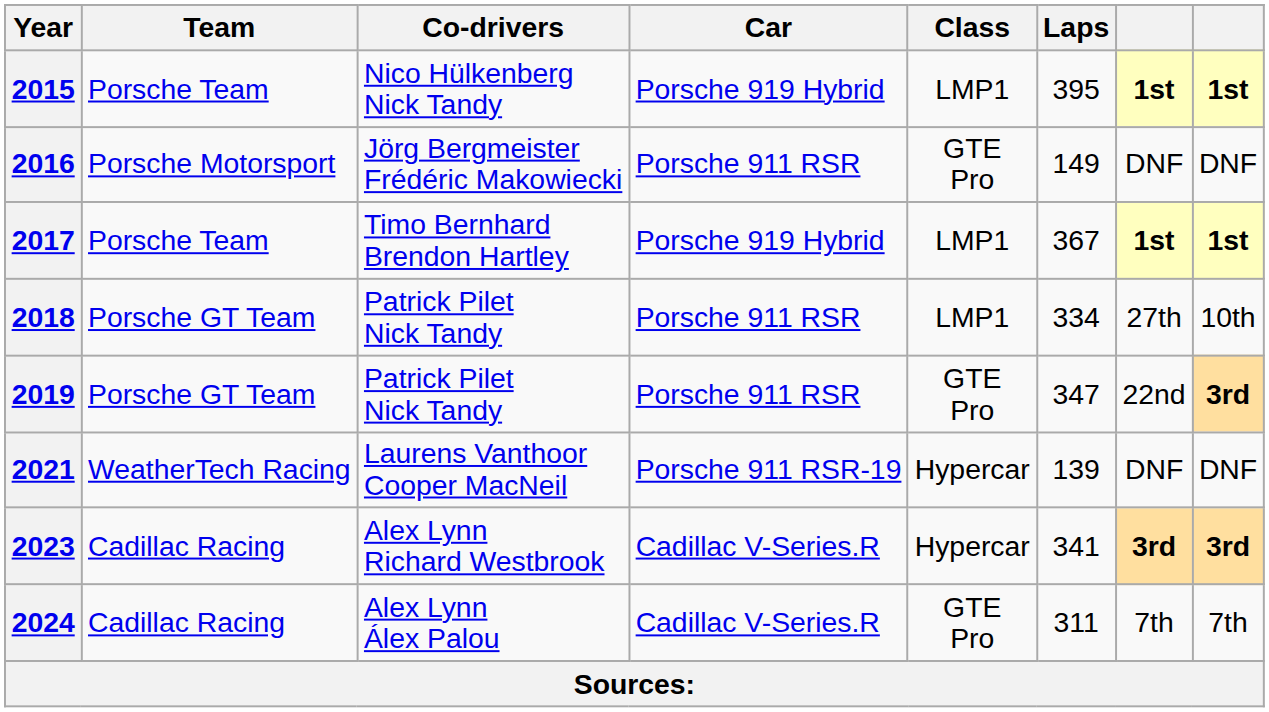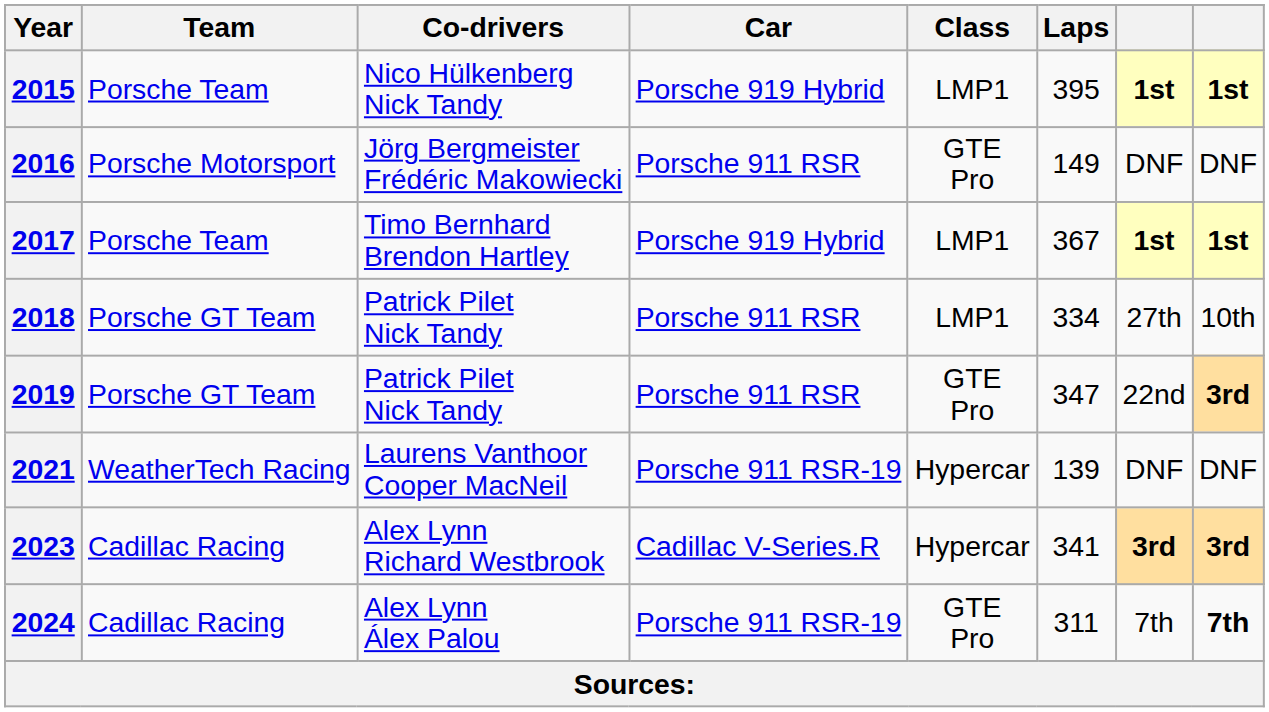 <table class="wikitable" style="text-align:center; font-size:90%">
 <tr>
 <th>Year</th>
 <th>Team</th>
 <th>Co-drivers</th>
 <th>Car</th>
 <th>Class</th>
 <th>Laps</th>
 <th></th>
 <th></th>
 </tr>
 <tr>
 <th><a href='#'>2015</a></th>
 <td align="left" nowrap> <a href='#'>Porsche Team</a></td>
 <td align="left" nowrap> <a href='#'>Nico Hülkenberg</a><br> <a href='#'>Nick Tandy</a></td>
 <td align="left" nowrap><a href='#'>Porsche 919 Hybrid</a></td>
 <td>LMP1</td>
 <td>395</td>
 <td style="background:#FFFFBF;"><strong>1st</strong></td>
 <td style="background:#FFFFBF;"><strong>1st</strong></td>
 </tr>
 <tr>
 <th><a href='#'>2016</a></th>
 <td align="left" nowrap> <a href='#'>Porsche Motorsport</a></td>
 <td align="left" nowrap> <a href='#'>Jörg Bergmeister</a><br> <a href='#'>Frédéric Makowiecki</a></td>
 <td align="left" nowrap><a href='#'>Porsche 911 RSR</a></td>
 <td>GTE<br>Pro</td>
 <td>149</td>
 <td>DNF</td>
 <td>DNF</td>
 </tr>
 <tr>
 <th><a href='#'>2017</a></th>
 <td align="left" nowrap> <a href='#'>Porsche Team</a></td>
 <td align="left" nowrap> <a href='#'>Timo Bernhard</a><br> <a href='#'>Brendon Hartley</a></td>
 <td align="left" nowrap><a href='#'>Porsche 919 Hybrid</a></td>
 <td>LMP1</td>
 <td>367</td>
 <td style="background:#FFFFBF;"><strong>1st</strong></td>
 <td style="background:#FFFFBF;"><strong>1st</strong></td>
 </tr>
 <tr>
 <th><a href='#'>2018</a></th>
 <td align="left" nowrap> <a href='#'>Porsche GT Team</a></td>
 <td align="left" nowrap> <a href='#'>Patrick Pilet</a><br> <a href='#'>Nick Tandy</a></td>
 <td align="left" nowrap><a href='#'>Porsche 911 RSR</a></td>
 <td>LMP1</td>
 <td>334</td>
 <td>27th</td>
 <td>10th</td>
 </tr>
 <tr>
 <th><a href='#'>2019</a></th>
 <td align="left" nowrap> <a href='#'>Porsche GT Team</a></td>
 <td align="left" nowrap> <a href='#'>Patrick Pilet</a><br> <a href='#'>Nick Tandy</a></td>
 <td align="left" nowrap><a href='#'>Porsche 911 RSR</a></td>
 <td>GTE<br>Pro</td>
 <td>347</td>
 <td>22nd</td>
 <td style="background:#FFDF9F;"><strong>3rd</strong></td>
 </tr>
 <tr>
 <th><a href='#'>2021</a></th>
 <td align="left" nowrap> <a href='#'>WeatherTech Racing</a></td>
 <td align="left" nowrap> <a href='#'>Laurens Vanthoor</a><br> <a href='#'>Cooper MacNeil</a></td>
 <td align="left" nowrap><a href='#'>Porsche 911 RSR-19</a></td>
 <td>Hypercar</td>
 <td>139</td>
 <td>DNF</td>
 <td>DNF</td>
 </tr>
 <tr>
 <th><a href='#'>2023</a></th>
 <td align="left" nowrap> <a href='#'>Cadillac Racing</a></td>
 <td align="left" nowrap> <a href='#'>Alex Lynn</a><br> <a href='#'>Richard Westbrook</a></td>
 <td align="left" nowrap><a href='#'>Cadillac V-Series.R</a></td>
 <td>Hypercar</td>
 <td>341</td>
 <td style="background:#FFDF9F;"><strong>3rd</strong></td>
 <td style="background:#FFDF9F;"><strong>3rd</strong></td>
 </tr>
 <tr>
 <th><a href='#'>2024</a></th>
 <td align="left" nowrap> <a href='#'>Cadillac Racing</a></td>
 <td align="left" nowrap> <a href='#'>Alex Lynn</a><br> <a href='#'>Álex Palou</a></td>
-<td align="left" nowrap><a href='#'>Cadillac V-Series.R</a></td>
+<td align="left" nowrap><a href='#'>Porsche 911 RSR-19</a></td>
 <td>GTE<br>Pro</td>
 <td>311</td>
 <td>7th</td>
-<td>7th</td>
+<td><strong>7th</strong></td>
 </tr>
 <tr>
 <th colspan="8">Sources:</th>
 </tr>
 </table>
